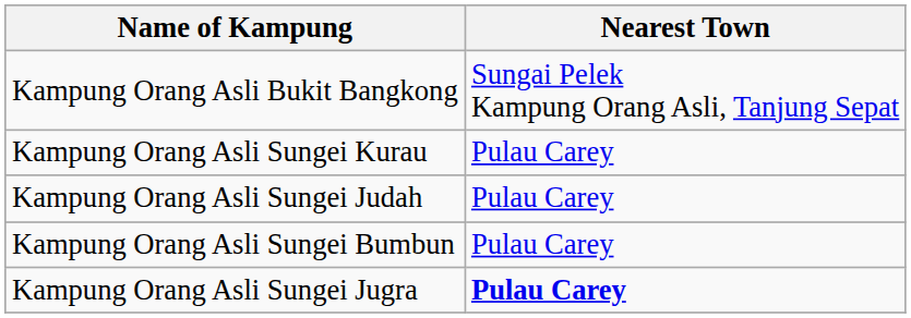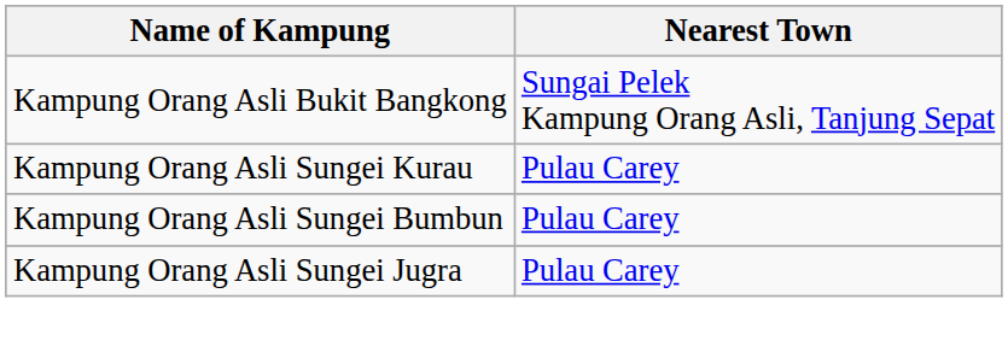 <table class="wikitable">
 <tr>
 <th>Name of Kampung</th>
 <th>Nearest Town</th>
 </tr>
 <tr>
 <td>Kampung Orang Asli Bukit Bangkong</td>
 <td><a href='#'>Sungai Pelek</a><br>Kampung Orang Asli, <a href='#'>Tanjung Sepat</a></td>
 </tr>
 <tr>
 <td>Kampung Orang Asli Sungei Kurau</td>
 <td><a href='#'>Pulau Carey</a></td>
 </tr>
 <tr>
-<td>Kampung Orang Asli Sungei Judah</td>
-<td><a href='#'>Pulau Carey</a></td>
-</tr>
-<tr>
 <td>Kampung Orang Asli Sungei Bumbun</td>
 <td><a href='#'>Pulau Carey</a></td>
 </tr>
 <tr>
 <td>Kampung Orang Asli Sungei Jugra</td>
-<td><strong><a href='#'>Pulau Carey</a></strong></td>
+<td><a href='#'>Pulau Carey</a></td>
 </tr>
 </table>
